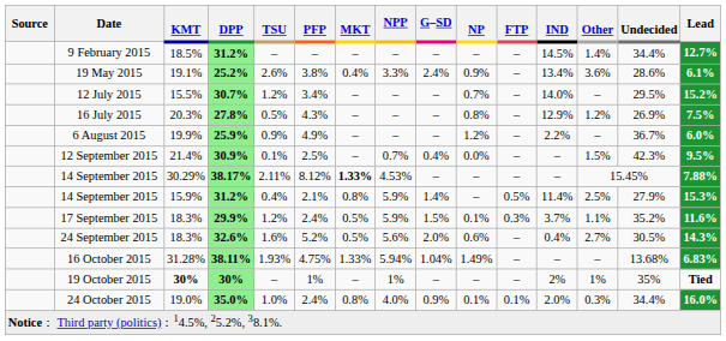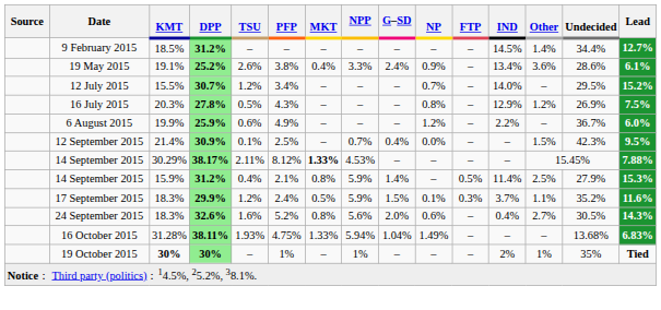 <table class="wikitable collapsible" style="text-align:center; font-size:90%; ">
 <tr>
 <th style="width:50px;">Source</th>
 <th style="width:120px;">Date</th>
 <th style="width:40px; border-bottom:4px solid #000099;"><br><a href='#'>KMT</a></th>
 <th style="width:40px; border-bottom:4px solid #1B9431;"><br><a href='#'>DPP</a></th>
 <th style="width:40px; border-bottom:4px solid #C69E6A;"><br><a href='#'>TSU</a></th>
 <th style="width:40px; border-bottom:4px solid #FF6310;"><br><a href='#'>PFP</a></th>
 <th style="width:40px; border-bottom:4px solid #FFD700;"><br><a href='#'>MKT</a></th>
 <th style="width:40px; border-bottom:4px solid #FBBE01;"><a href='#'>NPP</a></th>
 <th style="width:40px; border-bottom:4px solid #F00078;"><a href='#'>G</a>–<a href='#'>SD</a></th>
 <th style="width:40px; border-bottom:4px solid #FFDB00;"><br><a href='#'>NP</a></th>
 <th style="width:40px; border-bottom:4px solid #DF4356;"><br><a href='#'>FTP</a></th>
 <th style="width:40px; border-bottom:4px solid #000000;"><br><a href='#'>IND</a></th>
 <th style="width:40px; border-bottom:4px solid #A6A6A6;"><br><a href='#'>Other</a></th>
 <th style="width:40px; border-bottom:4px solid #707070;"><br>Undecided</th>
 <th style="width:40px;">Lead</th>
 </tr>
 <tr>
 <td> </td>
 <td>9 February 2015</td>
 <td>18.5%</td>
 <td style="background-color:#90ED90;"><strong>31.2%</strong></td>
 <td>–</td>
 <td>–</td>
 <td>–</td>
 <td>–</td>
 <td>–</td>
 <td>–</td>
 <td>–</td>
 <td>14.5%</td>
 <td>1.4%</td>
 <td>34.4%</td>
 <td style="background:#1B9431; color:white"><strong>12.7%</strong></td>
 </tr>
 <tr>
 <td> </td>
 <td>19 May 2015</td>
 <td>19.1%</td>
 <td style="background-color:#90ED90; "><strong>25.2%</strong></td>
 <td>2.6%</td>
 <td>3.8%</td>
 <td>0.4%</td>
 <td>3.3%</td>
 <td>2.4%</td>
 <td>0.9%</td>
 <td>–</td>
 <td>13.4%</td>
 <td>3.6%</td>
 <td>28.6%</td>
 <td style="background:#1B9431; color:white"><strong>6.1%</strong></td>
 </tr>
 <tr>
 <td></td>
 <td>12 July 2015</td>
 <td>15.5%</td>
 <td style="background-color:#90ED90;"><strong>30.7%</strong></td>
 <td>1.2%</td>
 <td>3.4%</td>
 <td>–</td>
 <td>–</td>
 <td>–</td>
 <td>0.7%</td>
 <td>–</td>
 <td>14.0%</td>
 <td>–</td>
 <td>29.5%</td>
 <td style="background:#1B9431; color:white"><strong>15.2%</strong></td>
 </tr>
 <tr>
 <td>  </td>
 <td>16 July 2015</td>
 <td>20.3%</td>
 <td style="background-color:#90ED90;"><strong>27.8%</strong></td>
 <td>0.5%</td>
 <td>4.3%</td>
 <td>–</td>
 <td>–</td>
 <td>–</td>
 <td>0.8%</td>
 <td>–</td>
 <td>12.9%</td>
 <td>1.2%</td>
 <td>26.9%</td>
 <td style="background:#1B9431; color:white"><strong>7.5%</strong></td>
 </tr>
 <tr>
 <td></td>
 <td>6 August 2015</td>
 <td>19.9%</td>
 <td style="background-color:#90ED90;"><strong>25.9%</strong></td>
-<td>0.9%</td>
+<td>0.6%</td>
 <td>4.9%</td>
 <td>–</td>
 <td>–</td>
 <td>–</td>
 <td>1.2%</td>
 <td>–</td>
 <td>2.2%</td>
 <td>–</td>
 <td>36.7%</td>
 <td style="background:#1B9431; color:white"><strong>6.0%</strong></td>
 </tr>
 <tr>
 <td></td>
 <td>12 September 2015</td>
 <td>21.4%</td>
 <td style="background-color:#90ED90;"><strong>30.9%</strong></td>
 <td>0.1%</td>
 <td>2.5%</td>
 <td>–</td>
 <td>0.7%</td>
 <td>0.4%</td>
 <td>0.0%</td>
 <td>–</td>
 <td>–</td>
 <td>1.5%</td>
 <td>42.3%</td>
 <td style="background:#1B9431; color:white"><strong>9.5%</strong></td>
 </tr>
 <tr>
 <td></td>
 <td>14 September 2015</td>
 <td>30.29%</td>
 <td style="background-color:#90ED90;"><strong>38.17%</strong></td>
 <td>2.11%</td>
 <td>8.12%</td>
 <td><strong>1.33%</strong></td>
 <td>4.53%</td>
 <td>–</td>
 <td>–</td>
 <td>–</td>
 <td>–</td>
 <td colspan="2">15.45%</td>
 <td style="background:#1B9431; color:white"><strong>7.88%</strong></td>
 </tr>
 <tr>
 <td></td>
 <td>14 September 2015</td>
 <td>15.9%</td>
 <td style="background-color:#90ED90;"><strong>31.2%</strong></td>
 <td>0.4%</td>
 <td>2.1%</td>
 <td>0.8%</td>
 <td>5.9%</td>
 <td>1.4%</td>
 <td>–</td>
 <td>0.5%</td>
 <td>11.4%</td>
 <td>2.5%</td>
 <td>27.9%</td>
 <td style="background:#1B9431; color:white"><strong>15.3%</strong></td>
 </tr>
 <tr>
 <td> </td>
 <td>17 September 2015</td>
 <td>18.3%</td>
 <td style="background-color:#90ED90;"><strong>29.9%</strong></td>
 <td>1.2%</td>
 <td>2.4%</td>
 <td>0.5%</td>
 <td>5.9%</td>
 <td>1.5%</td>
 <td>0.1%</td>
 <td>0.3%</td>
 <td>3.7%</td>
 <td>1.1%</td>
 <td>35.2%</td>
 <td style="background:#1B9431; color:white"><strong>11.6%</strong></td>
 </tr>
 <tr>
 <td></td>
 <td>24 September 2015</td>
 <td>18.3%</td>
 <td style="background-color:#90ED90;"><strong>32.6%</strong></td>
 <td>1.6%</td>
 <td>5.2%</td>
-<td>0.5%</td>
+<td>0.8%</td>
 <td>5.6%</td>
 <td>2.0%</td>
 <td>0.6%</td>
 <td>–</td>
 <td>0.4%</td>
 <td>2.7%</td>
 <td>30.5%</td>
 <td style="background:#1B9431; color:white"><strong>14.3%</strong></td>
 </tr>
 <tr>
 <td></td>
 <td>16 October 2015</td>
 <td>31.28%</td>
 <td style="background-color:#90ED90;"><strong>38.11%</strong></td>
 <td>1.93%</td>
 <td>4.75%</td>
 <td>1.33%</td>
 <td>5.94%</td>
 <td>1.04%</td>
 <td>1.49%</td>
 <td>–</td>
 <td>–</td>
 <td>–</td>
 <td>13.68%</td>
 <td style="background:#1B9431; color:white"><strong>6.83%</strong></td>
 </tr>
 <tr>
 <td> </td>
 <td>19 October 2015</td>
 <td "background-color:#87CEEA;"><strong>30%</strong></td>
 <td style="background-color:#90ED90;"><strong>30%</strong></td>
 <td>–</td>
 <td>1%</td>
 <td>–</td>
 <td>1%</td>
 <td>–</td>
 <td>–</td>
 <td>–</td>
 <td>2%</td>
 <td>1%</td>
 <td>35%</td>
 <td><strong>Tied</strong></td>
 </tr>
 <tr>
-<td></td>
-<td>24 October 2015</td>
-<td>19.0%</td>
-<td style="background-color:#90ED90; "><strong>35.0%</strong></td>
-<td>1.0%</td>
-<td>2.4%</td>
-<td>0.8%</td>
-<td>4.0%</td>
-<td>0.9%</td>
-<td>0.1%</td>
-<td>0.1%</td>
-<td>2.0%</td>
-<td>0.3%</td>
-<td>34.4%</td>
-<td style="background:#1B9431; color:white"><strong>16.0%</strong></td>
-</tr>
-<tr>
 <td align="left" colspan="15" style="background-color:#EEEEEE;"><strong>Notice</strong>： <a href='#'>Third party (politics)</a>：<sup>1</sup>4.5%, <sup>2</sup>5.2%, <sup>3</sup>8.1%.</td>
 </tr>
 </table>
